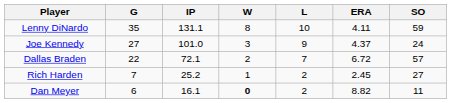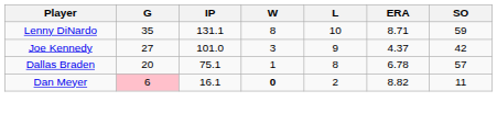 <table class="wikitable sortable">
 <tr>
 <th bgcolor="#DDDDFF" width="16%">Player</th>
 <th bgcolor="#DDDDFF" width="9%">G</th>
 <th bgcolor="#DDDDFF" width="9%">IP</th>
 <th bgcolor="#DDDDFF" width="9%">W</th>
 <th bgcolor="#DDDDFF" width="9%">L</th>
 <th bgcolor="#DDDDFF" width="9%">ERA</th>
 <th bgcolor="#DDDDFF" width="9%">SO</th>
 </tr>
 <tr align=center>
 <td><a href='#'>Lenny DiNardo</a></td>
 <td>35</td>
 <td>131.1</td>
 <td>8</td>
 <td>10</td>
-<td>4.11</td>
+<td>8.71</td>
 <td>59</td>
 </tr>
 <tr align=center>
 <td><a href='#'>Joe Kennedy</a></td>
 <td>27</td>
 <td>101.0</td>
 <td>3</td>
 <td>9</td>
 <td>4.37</td>
-<td>24</td>
+<td>42</td>
 </tr>
 <tr align=center>
 <td><a href='#'>Dallas Braden</a></td>
-<td>22</td>
-<td>72.1</td>
-<td>2</td>
-<td>7</td>
-<td>6.72</td>
+<td>20</td>
+<td>75.1</td>
+<td>1</td>
+<td>8</td>
+<td>6.78</td>
 <td>57</td>
 </tr>
 <tr align=center>
-<td><a href='#'>Rich Harden</a></td>
-<td>7</td>
-<td>25.2</td>
-<td>1</td>
-<td>2</td>
-<td>2.45</td>
-<td>27</td>
-</tr>
-<tr align=center>
 <td><a href='#'>Dan Meyer</a></td>
-<td>6</td>
+<td style="background: pink;">6</td>
 <td>16.1</td>
 <td><strong>0</strong></td>
 <td>2</td>
 <td>8.82</td>
 <td>11</td>
 </tr>
 </table>
